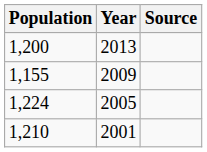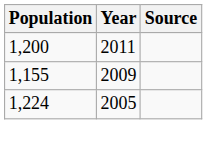 <table class="wikitable">
 <tr>
 <th>Population</th>
 <th>Year</th>
 <th>Source</th>
 </tr>
 <tr>
 <td>1,200</td>
-<td>2013</td>
+<td>2011</td>
 <td></td>
 </tr>
 <tr>
 <td>1,155</td>
 <td>2009</td>
 <td></td>
 </tr>
 <tr>
 <td>1,224</td>
 <td>2005</td>
 <td></td>
 </tr>
-<tr>
-<td>1,210</td>
-<td>2001</td>
-<td></td>
-</tr>
 </table>
